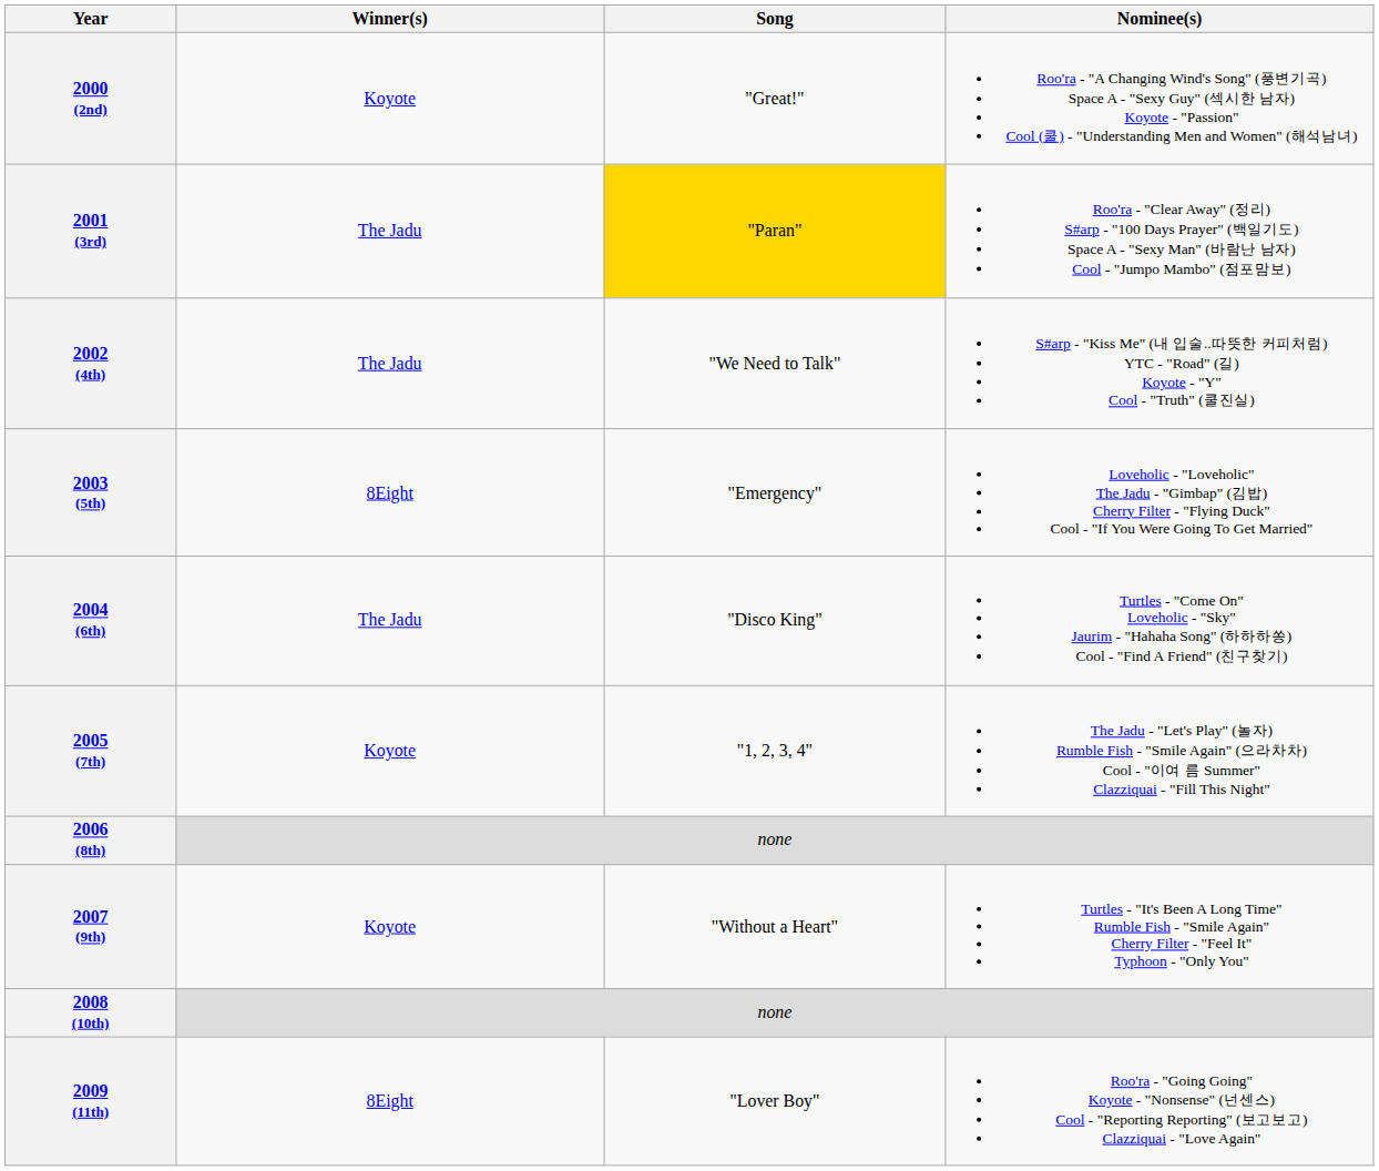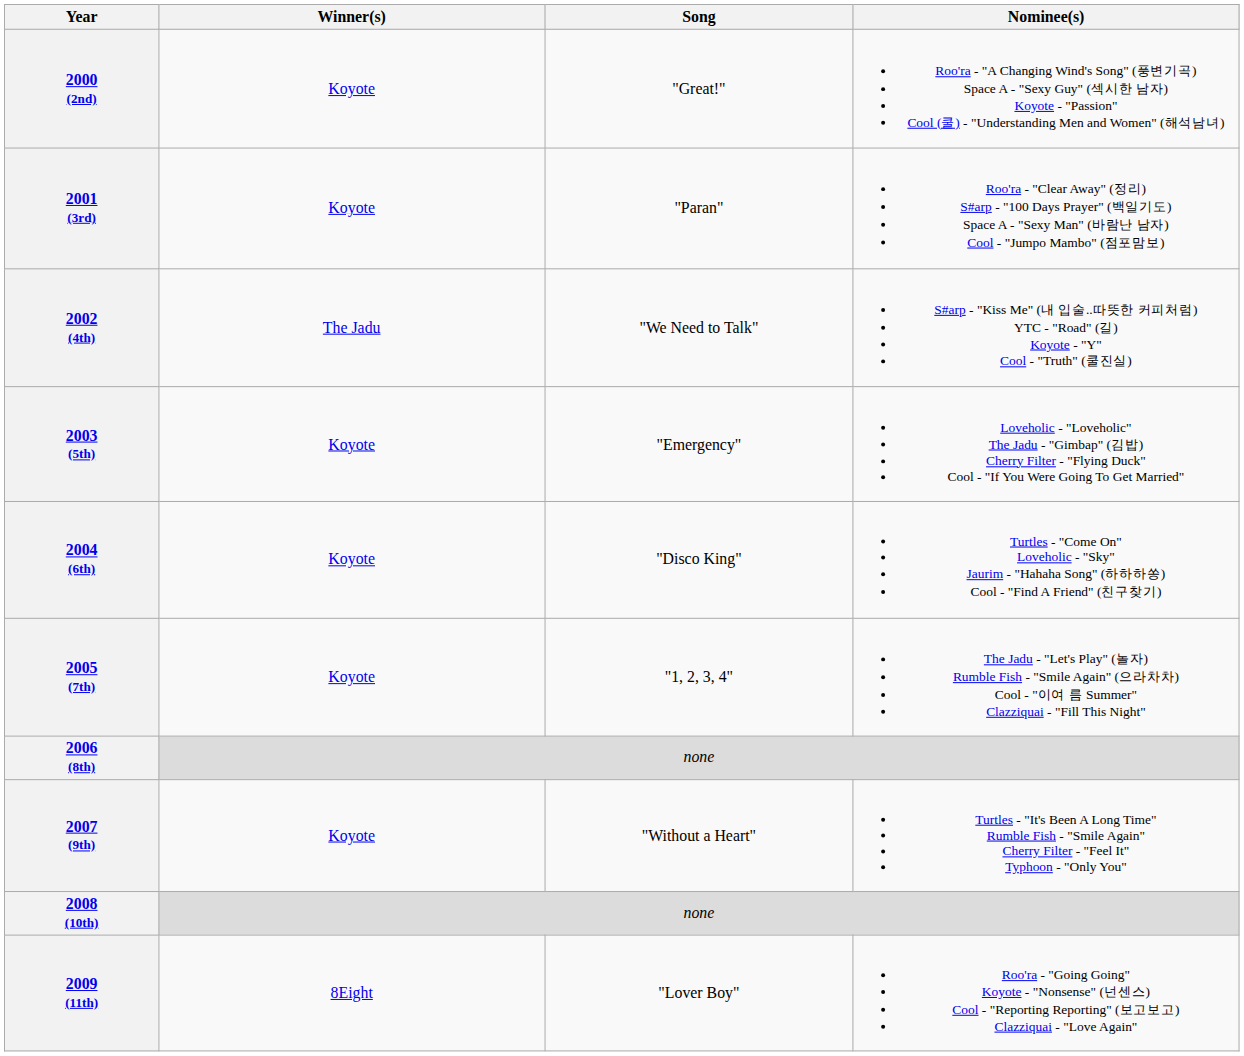 <table class="wikitable" style="text-align:center;">
 <tr style="background:#bebebe;">
 <th scope="col" style="width:10%;">Year</th>
 <th scope="col" style="width:25%;">Winner(s)</th>
 <th scope="col" style="width:20%;">Song</th>
 <th scope="col" style="width:25%;">Nominee(s)</th>
 </tr>
 <tr>
 <th scope="row" style="text-align:center"><a href='#'>2000<br><small>(2nd)</small></a></th>
 <td><a href='#'>Koyote</a></td>
 <td>"Great!"</td>
 <td style="font-size: 85%;"><br><ul><li><a href='#'>Roo'ra</a> - "A Changing Wind's Song" (풍변기곡)</li><li>Space A - "Sexy Guy" (섹시한 남자)</li><li><a href='#'>Koyote</a> - "Passion"</li><li><a href='#'>Cool (쿨)</a> - "Understanding Men and Women" (해석남녀)</li></ul></td>
 </tr>
 <tr>
 <th scope="row" style="text-align:center"><a href='#'>2001<br><small>(3rd)</small></a></th>
-<td><a href='#'>The Jadu</a></td>
-<td style="background: gold;">"Paran"</td>
+<td><a href='#'>Koyote</a></td>
+<td>"Paran"</td>
 <td style="font-size: 85%;"><br><ul><li><a href='#'>Roo'ra</a> - "Clear Away" (정리)</li><li><a href='#'>S#arp</a> - "100 Days Prayer" (백일기도)</li><li>Space A - "Sexy Man" (바람난 남자)</li><li><a href='#'>Cool</a> - "Jumpo Mambo" (점포맘보)</li></ul></td>
 </tr>
 <tr>
 <th scope="row" style="text-align:center"><a href='#'>2002<br><small>(4th)</small></a></th>
 <td><a href='#'>The Jadu</a></td>
 <td>"We Need to Talk"</td>
 <td style="font-size: 85%;"><br><ul><li><a href='#'>S#arp</a> - "Kiss Me" (내 입술..따뜻한 커피처럼)</li><li>YTC - "Road" (길)</li><li><a href='#'>Koyote</a> - "Y"</li><li><a href='#'>Cool</a> - "Truth" (쿨진실)</li></ul></td>
 </tr>
 <tr>
 <th scope="row" style="text-align:center"><a href='#'>2003<br><small>(5th)</small></a></th>
-<td><a href='#'>8Eight</a></td>
+<td><a href='#'>Koyote</a></td>
 <td>"Emergency"</td>
 <td style="font-size: 85%;"><br><ul><li><a href='#'>Loveholic</a> - "Loveholic"</li><li><a href='#'>The Jadu</a> - "Gimbap" (김밥)</li><li><a href='#'>Cherry Filter</a> - "Flying Duck"</li><li>Cool - "If You Were Going To Get Married"</li></ul></td>
 </tr>
 <tr>
 <th scope="row" style="text-align:center"><a href='#'>2004<br><small>(6th)</small></a></th>
-<td><a href='#'>The Jadu</a></td>
+<td><a href='#'>Koyote</a></td>
 <td>"Disco King"</td>
 <td style="font-size: 85%;"><br><ul><li><a href='#'>Turtles</a> - "Come On"</li><li><a href='#'>Loveholic</a> - "Sky"</li><li><a href='#'>Jaurim</a> - "Hahaha Song" (하하하쏭)</li><li>Cool - "Find A Friend" (친구찾기)</li></ul></td>
 </tr>
 <tr>
 <th scope="row" style="text-align:center"><a href='#'>2005<br><small>(7th)</small></a></th>
 <td><a href='#'>Koyote</a></td>
 <td>"1, 2, 3, 4"</td>
 <td style="font-size: 85%;"><br><ul><li><a href='#'>The Jadu</a> - "Let's Play" (놀자)</li><li><a href='#'>Rumble Fish</a> - "Smile Again" (으라차차)</li><li>Cool - "이여 름 Summer"</li><li><a href='#'>Clazziquai</a> - "Fill This Night"</li></ul></td>
 </tr>
 <tr>
 <th scope="row" style="text-align:center"><a href='#'>2006<br><small>(8th)</small></a></th>
 <td style="background:#DCDCDC" colspan=3><em>none</em></td>
 </tr>
 <tr>
 <th scope="row" style="text-align:center"><a href='#'>2007<br><small>(9th)</small></a></th>
 <td><a href='#'>Koyote</a></td>
 <td>"Without a Heart"</td>
 <td style="font-size: 85%;"><br><ul><li><a href='#'>Turtles</a> - "It's Been A Long Time"</li><li><a href='#'>Rumble Fish</a> - "Smile Again"</li><li><a href='#'>Cherry Filter</a> - "Feel It"</li><li><a href='#'>Typhoon</a> - "Only You"</li></ul></td>
 </tr>
 <tr>
 <th scope="row" style="text-align:center"><a href='#'>2008<br><small>(10th)</small></a></th>
 <td style="background:#DCDCDC" colspan=3><em>none</em></td>
 </tr>
 <tr>
 <th scope="row" style="text-align:center"><a href='#'>2009<br><small>(11th)</small></a></th>
 <td><a href='#'>8Eight</a></td>
 <td>"Lover Boy"</td>
 <td style="font-size: 85%;"><br><ul><li><a href='#'>Roo'ra</a> - "Going Going"</li><li><a href='#'>Koyote</a> - "Nonsense" (넌센스)</li><li><a href='#'>Cool</a> - "Reporting Reporting" (보고보고)</li><li><a href='#'>Clazziquai</a> - "Love Again"</li></ul></td>
 </tr>
 </table>
